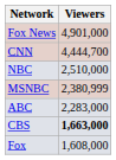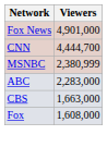 <table class="wikitable">
 <tr>
 <th>Network</th>
 <th>Viewers</th>
 </tr>
 <tr style="background:#e5d1cb">
 <td><a href='#'>Fox News</a></td>
 <td>4,901,000</td>
 </tr>
 <tr style="background:#e5d1cb">
 <td><a href='#'>CNN</a></td>
 <td>4,444,700</td>
 </tr>
-<tr style="background:#dfe2e9">
-<td><a href='#'>NBC</a></td>
-<td>2,510,000</td>
-</tr>
 <tr style="background:#e5d1cb">
 <td><a href='#'>MSNBC</a></td>
 <td>2,380,999</td>
 </tr>
 <tr style="background:#dfe2e9">
 <td><a href='#'>ABC</a></td>
 <td>2,283,000</td>
 </tr>
 <tr style="background:#dfe2e9">
 <td><a href='#'>CBS</a></td>
-<td><strong>1,663,000</strong></td>
+<td>1,663,000</td>
 </tr>
 <tr style="background:#dfe2e9">
 <td><a href='#'>Fox</a></td>
 <td>1,608,000</td>
 </tr>
 </table>
